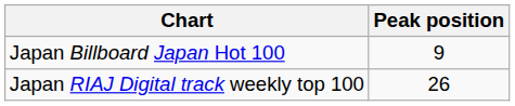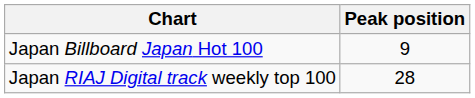 <table class="wikitable sortable">
 <tr>
 <th>Chart</th>
 <th>Peak position</th>
 </tr>
 <tr>
 <td>Japan <em>Billboard</em> <a href='#'><em>Japan</em> Hot 100</a></td>
 <td style="text-align:center;">9</td>
 </tr>
 <tr>
 <td>Japan <em><a href='#'>RIAJ Digital track</a></em> weekly top 100</td>
-<td style="text-align:center;">26</td>
+<td style="text-align:center;">28</td>
 </tr>
 </table>
